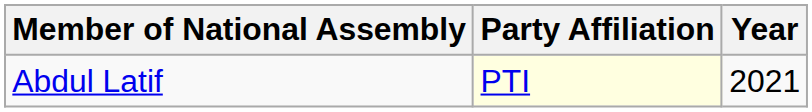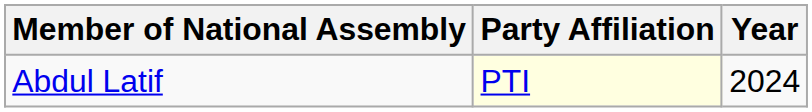 <table class="wikitable sortable">
 <tr>
 <th>Member of National Assembly</th>
 <th>Party Affiliation</th>
 <th>Year</th>
 </tr>
 <tr>
 <td><a href='#'>Abdul Latif</a></td>
 <td style="background: lightyellow;"><a href='#'>PTI</a></td>
-<td>2021</td>
+<td>2024</td>
 </tr>
 </table>
